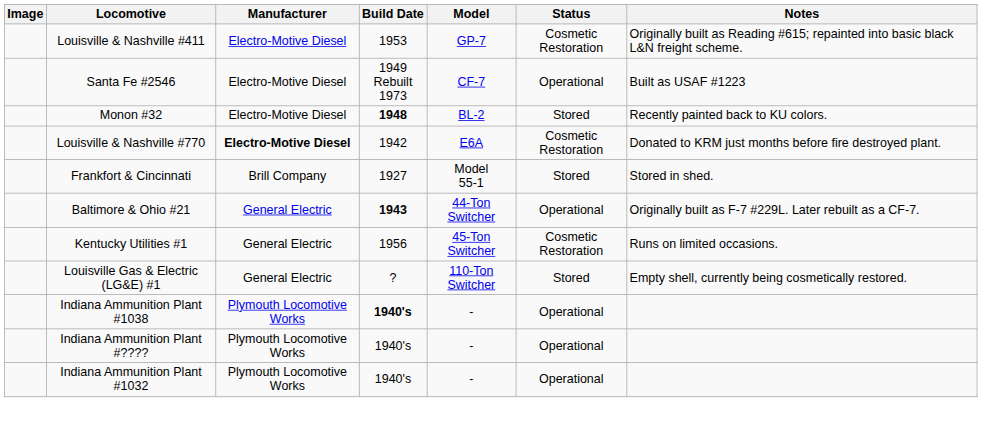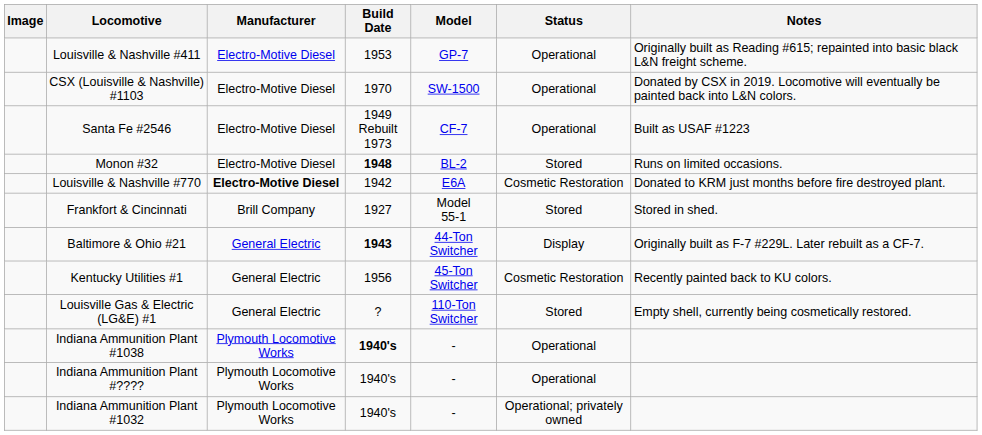 <table class = wikitable style=text-align:center>
 <tr>
 <th>Image</th>
 <th>Locomotive</th>
 <th>Manufacturer</th>
 <th>Build Date</th>
 <th>Model</th>
 <th>Status</th>
 <th>Notes</th>
 </tr>
 <tr>
 <td></td>
 <td>Louisville & Nashville #411</td>
 <td><a href='#'>Electro-Motive Diesel</a></td>
 <td>1953</td>
 <td><a href='#'>GP-7</a></td>
-<td>Cosmetic Restoration</td>
+<td>Operational</td>
 <td align="left">Originally built as Reading #615; repainted into basic black L&N freight scheme.</td>
+</tr>
+<tr>
+<td></td>
+<td>CSX (Louisville & Nashville) #1103</td>
+<td>Electro-Motive Diesel</td>
+<td>1970</td>
+<td><a href='#'>SW-1500</a></td>
+<td>Operational</td>
+<td align = "left">Donated by CSX in 2019. Locomotive will eventually be painted back into L&N colors.</td>
 </tr>
 <tr>
 <td></td>
 <td>Santa Fe #2546</td>
 <td>Electro-Motive Diesel</td>
 <td>1949<br>Rebuilt 1973</td>
 <td><a href='#'>CF-7</a></td>
 <td>Operational</td>
 <td align = "left">Built as USAF #1223</td>
 </tr>
 <tr>
 <td></td>
 <td>Monon #32</td>
 <td>Electro-Motive Diesel</td>
 <td><strong>1948</strong></td>
 <td><a href='#'>BL-2</a></td>
 <td>Stored</td>
-<td align = "left">Recently painted back to KU colors.</td>
+<td align = "left">Runs on limited occasions.</td>
 </tr>
 <tr>
 <td></td>
 <td>Louisville & Nashville #770</td>
 <td><strong>Electro-Motive Diesel</strong></td>
 <td>1942</td>
 <td><a href='#'>E6A</a></td>
 <td>Cosmetic Restoration</td>
 <td align = "left">Donated to KRM just months before fire destroyed plant.</td>
 </tr>
 <tr>
 <td></td>
 <td>Frankfort & Cincinnati</td>
 <td>Brill Company</td>
 <td>1927</td>
 <td>Model<br>55-1</td>
 <td>Stored</td>
 <td align = "left">Stored in shed.</td>
 </tr>
 <tr>
 <td></td>
 <td>Baltimore & Ohio #21</td>
 <td><a href='#'>General Electric</a></td>
 <td><strong>1943</strong></td>
 <td><a href='#'>44-Ton Switcher</a></td>
-<td>Operational</td>
+<td>Display</td>
 <td align = "left">Originally built as F-7 #229L. Later rebuilt as a CF-7.</td>
 </tr>
 <tr>
 <td></td>
 <td>Kentucky Utilities #1</td>
 <td>General Electric</td>
 <td>1956</td>
 <td><a href='#'>45-Ton Switcher</a></td>
 <td>Cosmetic Restoration</td>
-<td align = "left">Runs on limited occasions.</td>
+<td align = "left">Recently painted back to KU colors.</td>
 </tr>
 <tr>
 <td></td>
 <td>Louisville Gas & Electric (LG&E) #1</td>
 <td>General Electric</td>
 <td>?</td>
 <td><a href='#'>110-Ton Switcher</a></td>
 <td>Stored</td>
 <td align = "left">Empty shell, currently being cosmetically restored.</td>
 </tr>
 <tr>
 <td></td>
 <td>Indiana Ammunition Plant #1038</td>
 <td><a href='#'>Plymouth Locomotive Works</a></td>
 <td><strong>1940's</strong></td>
 <td>-</td>
 <td>Operational</td>
 <td></td>
 </tr>
 <tr>
 <td></td>
 <td>Indiana Ammunition Plant #????</td>
 <td>Plymouth Locomotive Works</td>
 <td>1940's</td>
 <td>-</td>
 <td>Operational</td>
 <td></td>
 </tr>
 <tr>
 <td></td>
 <td>Indiana Ammunition Plant #1032</td>
 <td>Plymouth Locomotive Works</td>
 <td>1940's</td>
 <td>-</td>
-<td>Operational</td>
+<td>Operational; privately owned</td>
 <td></td>
 </tr>
 </table>
